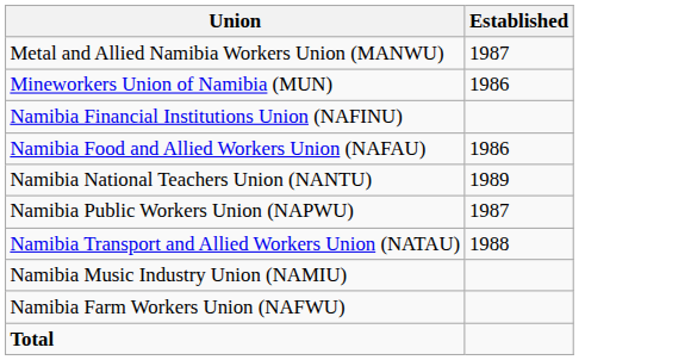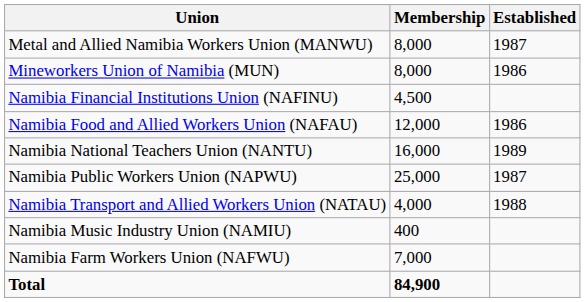 <table class="wikitable">
 <tr>
 <th>Union</th>
+<th>Membership</th>
 <th>Established</th>
 </tr>
 <tr>
 <td>Metal and Allied Namibia Workers Union (MANWU)</td>
+<td>8,000</td>
 <td>1987</td>
 </tr>
 <tr>
 <td><a href='#'>Mineworkers Union of Namibia</a> (MUN)</td>
+<td>8,000</td>
 <td>1986</td>
 </tr>
 <tr>
 <td><a href='#'>Namibia Financial Institutions Union</a> (NAFINU)</td>
+<td>4,500</td>
 <td></td>
 </tr>
 <tr>
 <td><a href='#'>Namibia Food and Allied Workers Union</a> (NAFAU)</td>
+<td>12,000</td>
 <td>1986</td>
 </tr>
 <tr>
 <td>Namibia National Teachers Union (NANTU)</td>
+<td>16,000</td>
 <td>1989</td>
 </tr>
 <tr>
 <td>Namibia Public Workers Union (NAPWU)</td>
+<td>25,000</td>
 <td>1987</td>
 </tr>
 <tr>
 <td><a href='#'>Namibia Transport and Allied Workers Union</a> (NATAU)</td>
+<td>4,000</td>
 <td>1988</td>
 </tr>
 <tr>
 <td>Namibia Music Industry Union (NAMIU)</td>
+<td>400</td>
 <td></td>
 </tr>
 <tr>
 <td>Namibia Farm Workers Union (NAFWU)</td>
+<td>7,000</td>
 <td></td>
 </tr>
 <tr>
 <td><strong>Total</strong></td>
+<td><strong>84,900</strong></td>
 <td></td>
 </tr>
 </table>
